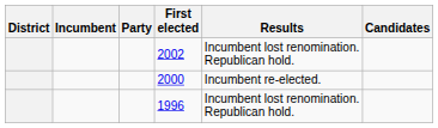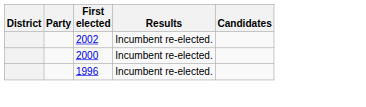 <table class="wikitable sortable">
 <tr valign=bottom>
 <th>District</th>
-<th>Incumbent</th>
 <th>Party</th>
 <th>First<br>elected</th>
 <th>Results</th>
 <th>Candidates</th>
 </tr>
 <tr>
 <th></th>
 <td></td>
-<td></td>
 <td><a href='#'>2002</a></td>
-<td>Incumbent lost renomination.<br>Republican hold.</td>
+<td>Incumbent re-elected.</td>
 <td nowrap></td>
 </tr>
 <tr>
 <th></th>
-<td></td>
 <td></td>
 <td><a href='#'>2000</a></td>
 <td>Incumbent re-elected.</td>
 <td nowrap></td>
 </tr>
 <tr>
 <th></th>
 <td></td>
-<td></td>
 <td><a href='#'>1996</a></td>
-<td>Incumbent lost renomination.<br>Republican hold.</td>
+<td>Incumbent re-elected.</td>
 <td nowrap></td>
 </tr>
 </table>
